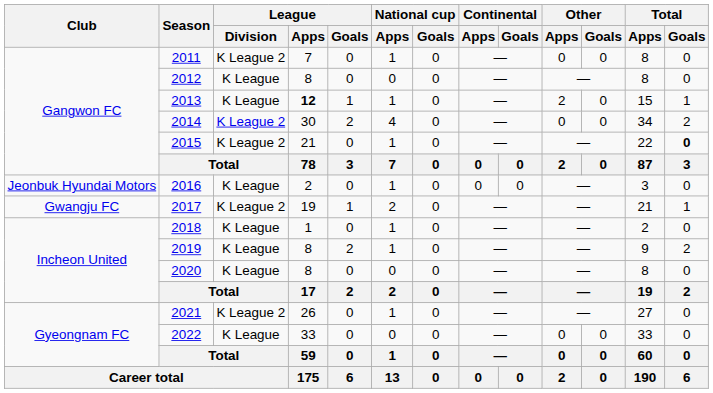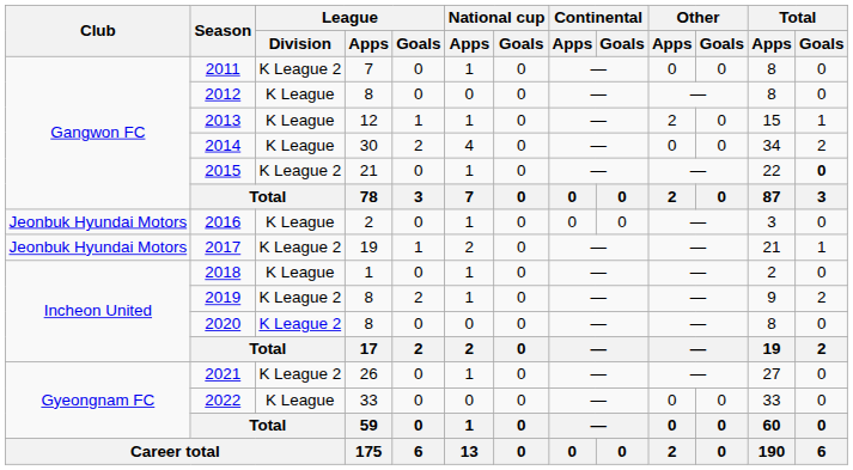 <table class="wikitable" style="text-align:center">
 <tr>
 <th rowspan="2">Club</th>
 <th rowspan="2">Season</th>
 <th colspan="3">League</th>
 <th colspan="2">National cup</th>
 <th colspan="2">Continental</th>
 <th colspan="2">Other</th>
 <th colspan="2">Total</th>
 </tr>
 <tr>
 <th>Division</th>
 <th>Apps</th>
 <th>Goals</th>
 <th>Apps</th>
 <th>Goals</th>
 <th>Apps</th>
 <th>Goals</th>
 <th>Apps</th>
 <th>Goals</th>
 <th>Apps</th>
 <th>Goals</th>
 </tr>
 <tr>
 <td rowspan="6"><a href='#'>Gangwon FC</a></td>
 <td><a href='#'>2011</a></td>
 <td>K League 2</td>
 <td>7</td>
 <td>0</td>
 <td>1</td>
 <td>0</td>
 <td colspan="2">—</td>
 <td>0</td>
 <td>0</td>
 <td>8</td>
 <td>0</td>
 </tr>
 <tr>
 <td><a href='#'>2012</a></td>
 <td>K League</td>
 <td>8</td>
 <td>0</td>
 <td>0</td>
 <td>0</td>
 <td colspan="2">—</td>
 <td colspan="2">—</td>
 <td>8</td>
 <td>0</td>
 </tr>
 <tr>
 <td><a href='#'>2013</a></td>
 <td>K League</td>
-<td><strong>12</strong></td>
+<td>12</td>
 <td>1</td>
 <td>1</td>
 <td>0</td>
 <td colspan="2">—</td>
 <td>2</td>
 <td>0</td>
 <td>15</td>
 <td>1</td>
 </tr>
 <tr>
 <td><a href='#'>2014</a></td>
-<td><a href='#'>K League 2</a></td>
+<td>K League</td>
 <td>30</td>
 <td>2</td>
 <td>4</td>
 <td>0</td>
 <td colspan="2">—</td>
 <td>0</td>
 <td>0</td>
 <td>34</td>
 <td>2</td>
 </tr>
 <tr>
 <td><a href='#'>2015</a></td>
 <td>K League 2</td>
 <td>21</td>
 <td>0</td>
 <td>1</td>
 <td>0</td>
 <td colspan="2">—</td>
 <td colspan="2">—</td>
 <td>22</td>
 <td><strong>0</strong></td>
 </tr>
 <tr>
 <th colspan="2">Total</th>
 <th>78</th>
 <th>3</th>
 <th>7</th>
 <th>0</th>
 <th>0</th>
 <th>0</th>
 <th>2</th>
 <th>0</th>
 <th>87</th>
 <th>3</th>
 </tr>
 <tr>
 <td><a href='#'>Jeonbuk Hyundai Motors</a></td>
 <td><a href='#'>2016</a></td>
 <td>K League</td>
 <td>2</td>
 <td>0</td>
 <td>1</td>
 <td>0</td>
 <td>0</td>
 <td>0</td>
 <td colspan="2">—</td>
 <td>3</td>
 <td>0</td>
 </tr>
 <tr>
-<td><a href='#'>Gwangju FC</a></td>
+<td><a href='#'>Jeonbuk Hyundai Motors</a></td>
 <td><a href='#'>2017</a></td>
 <td>K League 2</td>
 <td>19</td>
 <td>1</td>
 <td>2</td>
 <td>0</td>
 <td colspan="2">—</td>
 <td colspan="2">—</td>
 <td>21</td>
 <td>1</td>
 </tr>
 <tr>
 <td rowspan="4"><a href='#'>Incheon United</a></td>
 <td><a href='#'>2018</a></td>
 <td>K League</td>
 <td>1</td>
 <td>0</td>
 <td>1</td>
 <td>0</td>
 <td colspan="2">—</td>
 <td colspan="2">—</td>
 <td>2</td>
 <td>0</td>
 </tr>
 <tr>
 <td><a href='#'>2019</a></td>
-<td>K League</td>
+<td>K League 2</td>
 <td>8</td>
 <td>2</td>
 <td>1</td>
 <td>0</td>
 <td colspan="2">—</td>
 <td colspan="2">—</td>
 <td>9</td>
 <td>2</td>
 </tr>
 <tr>
 <td><a href='#'>2020</a></td>
-<td>K League</td>
+<td><a href='#'>K League 2</a></td>
 <td>8</td>
 <td>0</td>
 <td>0</td>
 <td>0</td>
 <td colspan="2">—</td>
 <td colspan="2">—</td>
 <td>8</td>
 <td>0</td>
 </tr>
 <tr>
 <th colspan="2">Total</th>
 <th>17</th>
 <th>2</th>
 <th>2</th>
 <th>0</th>
 <th colspan="2">—</th>
 <th colspan="2">—</th>
 <th>19</th>
 <th>2</th>
 </tr>
 <tr>
 <td rowspan="3"><a href='#'>Gyeongnam FC</a></td>
 <td><a href='#'>2021</a></td>
 <td>K League 2</td>
 <td>26</td>
 <td>0</td>
 <td>1</td>
 <td>0</td>
 <td colspan="2">—</td>
 <td colspan="2">—</td>
 <td>27</td>
 <td>0</td>
 </tr>
 <tr>
 <td><a href='#'>2022</a></td>
 <td>K League</td>
 <td>33</td>
 <td>0</td>
 <td>0</td>
 <td>0</td>
 <td colspan="2">—</td>
 <td>0</td>
 <td>0</td>
 <td>33</td>
 <td>0</td>
 </tr>
 <tr>
 <th colspan="2">Total</th>
 <th>59</th>
 <th>0</th>
 <th>1</th>
 <th>0</th>
 <th colspan="2">—</th>
 <th>0</th>
 <th>0</th>
 <th>60</th>
 <th>0</th>
 </tr>
 <tr>
 <th colspan="3">Career total</th>
 <th>175</th>
 <th>6</th>
 <th>13</th>
 <th>0</th>
 <th>0</th>
 <th>0</th>
 <th>2</th>
 <th>0</th>
 <th>190</th>
 <th>6</th>
 </tr>
 </table>
